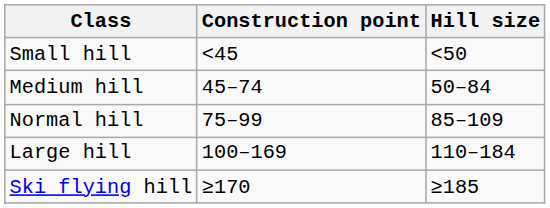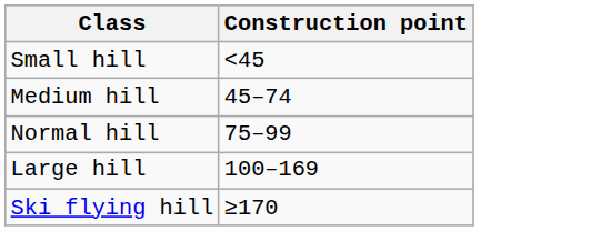 <table class=wikitable>
 <tr>
 <th>Class</th>
 <th>Construction point</th>
-<th>Hill size</th>
 </tr>
 <tr>
 <td>Small hill</td>
 <td><45</td>
-<td><50</td>
 </tr>
 <tr>
 <td>Medium hill</td>
 <td>45–74</td>
-<td>50–84</td>
 </tr>
 <tr>
 <td>Normal hill</td>
 <td>75–99</td>
-<td>85–109</td>
 </tr>
 <tr>
 <td>Large hill</td>
 <td>100–169</td>
-<td>110–184</td>
 </tr>
 <tr>
 <td><a href='#'>Ski flying</a> hill</td>
 <td>≥170</td>
-<td>≥185</td>
 </tr>
 </table>
